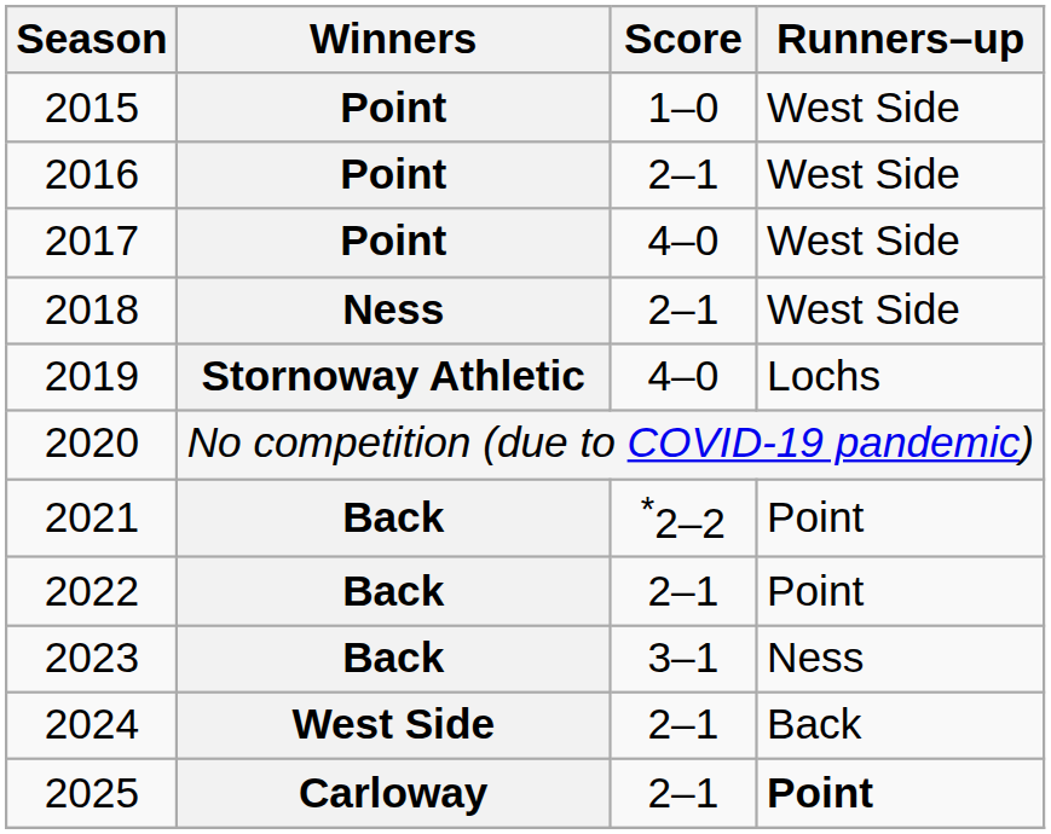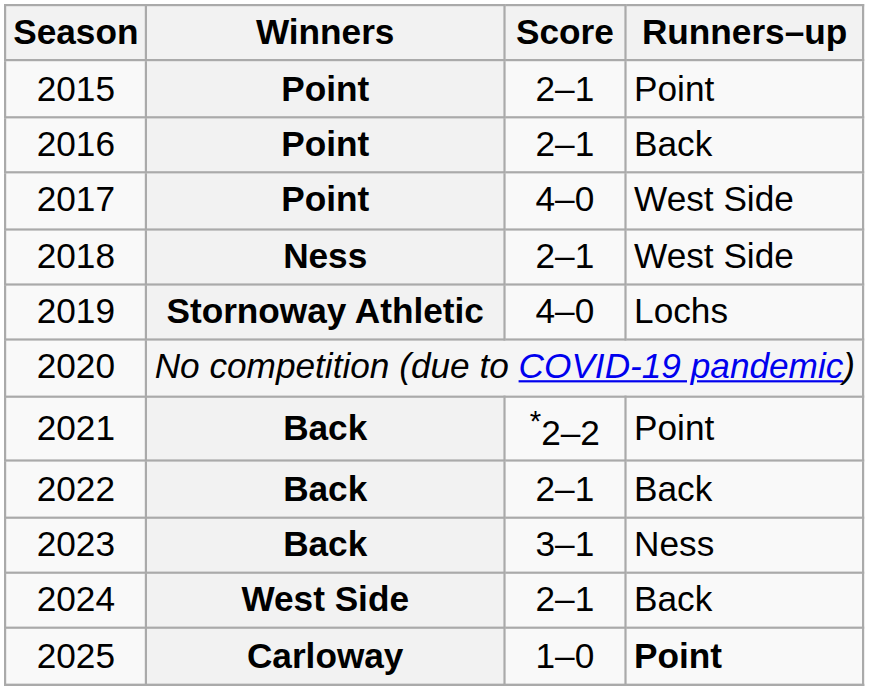 <table class="sortable wikitable plainrowheaders">
 <tr>
 <th scope="col">Season</th>
 <th scope="col">Winners</th>
 <th scope="col">Score</th>
 <th scope="col">Runners–up</th>
 </tr>
 <tr>
 <td align=center>2015</td>
 <th scope="row">Point</th>
-<td align=center>1–0</td>
-<td>West Side</td>
+<td align=center>2–1</td>
+<td>Point</td>
 </tr>
 <tr>
 <td align=center>2016</td>
 <th scope="row">Point</th>
 <td align=center>2–1</td>
-<td>West Side</td>
+<td>Back</td>
 </tr>
 <tr>
 <td align=center>2017</td>
 <th scope="row">Point</th>
 <td align=center>4–0</td>
 <td>West Side</td>
 </tr>
 <tr>
 <td align=center>2018</td>
 <th scope="row">Ness</th>
 <td align=center>2–1</td>
 <td>West Side</td>
 </tr>
 <tr>
 <td align=center>2019</td>
 <th scope="row">Stornoway Athletic</th>
 <td align=center>4–0</td>
 <td>Lochs</td>
 </tr>
 <tr>
 <td align=center>2020</td>
 <td colspan=4 align="center" bgcolor="#f5f5f5"><em>No competition (due to <a href='#'>COVID-19 pandemic</a>)</em></td>
 </tr>
 <tr>
 <td align=center>2021</td>
 <th scope="row">Back</th>
 <td align=center><sup>*</sup>2–2</td>
 <td>Point</td>
 </tr>
 <tr>
 <td align=center>2022</td>
 <th scope="row">Back</th>
 <td align=center>2–1</td>
-<td>Point</td>
+<td>Back</td>
 </tr>
 <tr>
 <td align=center>2023</td>
 <th scope="row">Back</th>
 <td align=center>3–1</td>
 <td>Ness</td>
 </tr>
 <tr>
 <td align=center>2024</td>
 <th scope="row">West Side</th>
 <td align=center>2–1</td>
 <td>Back</td>
 </tr>
 <tr>
 <td align=center>2025</td>
 <th scope="row">Carloway</th>
-<td align=center>2–1</td>
+<td align=center>1–0</td>
 <td><strong>Point</strong></td>
 </tr>
 <tr>
 </tr>
 </table>
